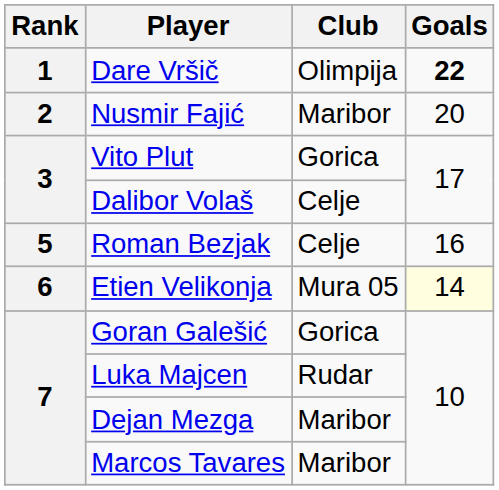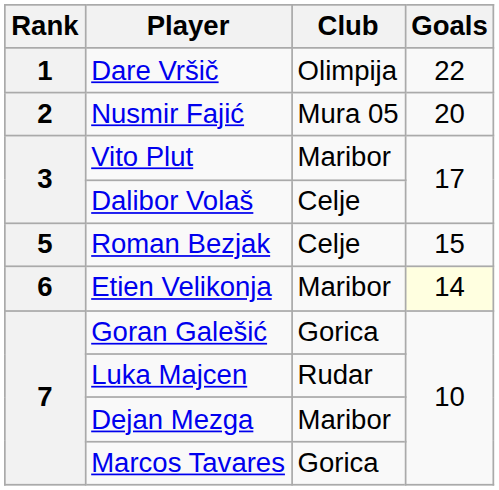 <table class="wikitable" style="text-align:center">
 <tr>
 <th>Rank</th>
 <th>Player</th>
 <th>Club</th>
 <th>Goals</th>
 </tr>
 <tr>
 <th rowspan="1">1</th>
 <td align="left"> <a href='#'>Dare Vršič</a></td>
 <td align="left">Olimpija</td>
-<td><strong>22</strong></td>
+<td>22</td>
 </tr>
 <tr>
 <th rowspan="1">2</th>
 <td align="left"> <a href='#'>Nusmir Fajić</a></td>
-<td align="left">Maribor</td>
+<td align="left">Mura 05</td>
 <td>20</td>
 </tr>
 <tr>
 <th rowspan="2">3</th>
 <td align="left"> <a href='#'>Vito Plut</a></td>
-<td align="left">Gorica</td>
+<td align="left">Maribor</td>
 <td rowspan="2">17</td>
 </tr>
 <tr>
 <td align="left"> <a href='#'>Dalibor Volaš</a></td>
 <td align="left">Celje</td>
 </tr>
 <tr>
 <th rowspan="1">5</th>
 <td align="left"> <a href='#'>Roman Bezjak</a></td>
 <td align="left">Celje</td>
-<td>16</td>
+<td>15</td>
 </tr>
 <tr>
 <th rowspan="1">6</th>
 <td align="left"> <a href='#'>Etien Velikonja</a></td>
-<td align="left">Mura 05</td>
+<td align="left">Maribor</td>
 <td style="background: lightyellow;">14</td>
 </tr>
 <tr>
 <th rowspan="4">7</th>
 <td align="left"> <a href='#'>Goran Galešić</a></td>
 <td align="left">Gorica</td>
 <td rowspan="4">10</td>
 </tr>
 <tr>
 <td align="left"> <a href='#'>Luka Majcen</a></td>
 <td align="left">Rudar</td>
 </tr>
 <tr>
 <td align="left"> <a href='#'>Dejan Mezga</a></td>
 <td align="left">Maribor</td>
 </tr>
 <tr>
 <td align="left"> <a href='#'>Marcos Tavares</a></td>
-<td align="left">Maribor</td>
+<td align="left">Gorica</td>
 </tr>
 </table>
